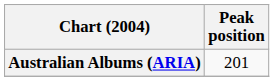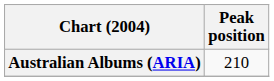 <table class="wikitable sortable plainrowheaders" style="text-align:center">
 <tr>
 <th scope="col">Chart (2004)</th>
 <th scope="col">Peak<br>position</th>
 </tr>
 <tr>
 <th scope="row">Australian Albums (<a href='#'>ARIA</a>)</th>
-<td align="center">201</td>
+<td align="center">210</td>
 </tr>
 <tr>
 </tr>
 <tr>
 </tr>
 <tr>
 </tr>
 <tr>
 </tr>
 <tr>
 </tr>
 <tr>
 </tr>
 <tr>
 </tr>
 <tr>
 </tr>
 </table>
